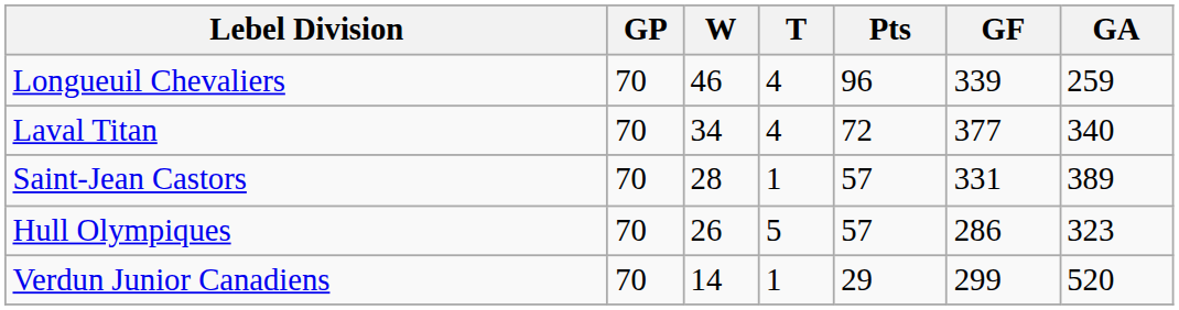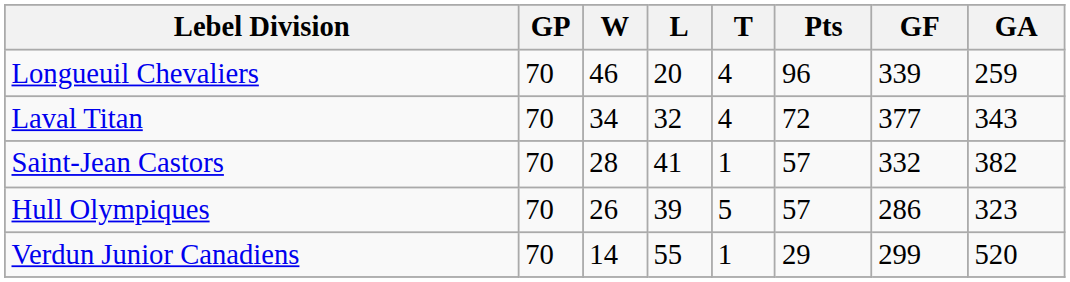 <table class="wikitable">
 <tr>
 <th bgcolor="#DDDDFF" width="40%">Lebel Division</th>
 <th bgcolor="#DDDDFF" width="5%">GP</th>
 <th bgcolor="#DDDDFF" width="5%">W</th>
+<th bgcolor="#DDDDFF" width="5%">L</th>
 <th bgcolor="#DDDDFF" width="5%">T</th>
 <th bgcolor="#DDDDFF" width="7.5%">Pts</th>
 <th bgcolor="#DDDDFF" width="7.5%">GF</th>
 <th bgcolor="#DDDDFF" width="7.5%">GA</th>
 </tr>
 <tr>
 <td><a href='#'>Longueuil Chevaliers</a></td>
 <td>70</td>
 <td>46</td>
+<td>20</td>
 <td>4</td>
 <td>96</td>
 <td>339</td>
 <td>259</td>
 </tr>
 <tr>
 <td><a href='#'>Laval Titan</a></td>
 <td>70</td>
 <td>34</td>
+<td>32</td>
 <td>4</td>
 <td>72</td>
 <td>377</td>
-<td>340</td>
+<td>343</td>
 </tr>
 <tr>
 <td><a href='#'>Saint-Jean Castors</a></td>
 <td>70</td>
 <td>28</td>
+<td>41</td>
 <td>1</td>
 <td>57</td>
-<td>331</td>
-<td>389</td>
+<td>332</td>
+<td>382</td>
 </tr>
 <tr>
 <td><a href='#'>Hull Olympiques</a></td>
 <td>70</td>
 <td>26</td>
+<td>39</td>
 <td>5</td>
 <td>57</td>
 <td>286</td>
 <td>323</td>
 </tr>
 <tr>
 <td><a href='#'>Verdun Junior Canadiens</a></td>
 <td>70</td>
 <td>14</td>
+<td>55</td>
 <td>1</td>
 <td>29</td>
 <td>299</td>
 <td>520</td>
 </tr>
 </table>
